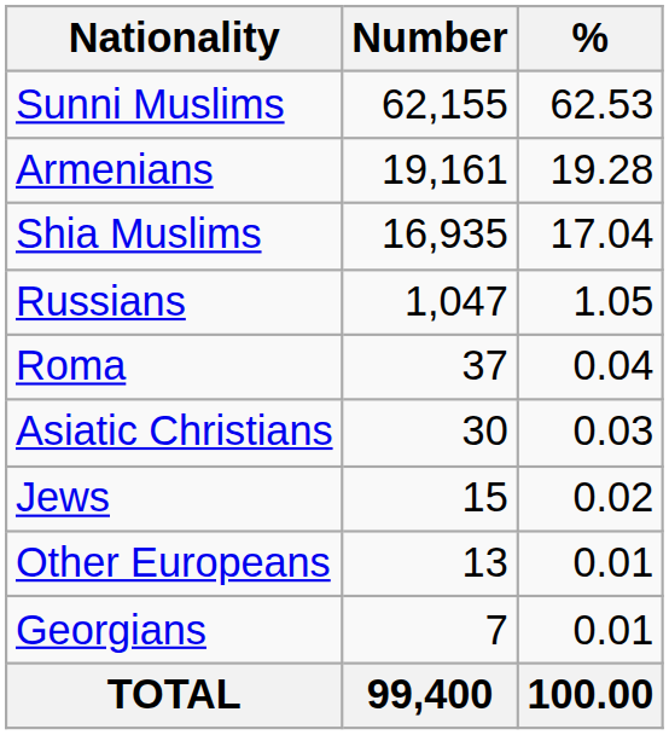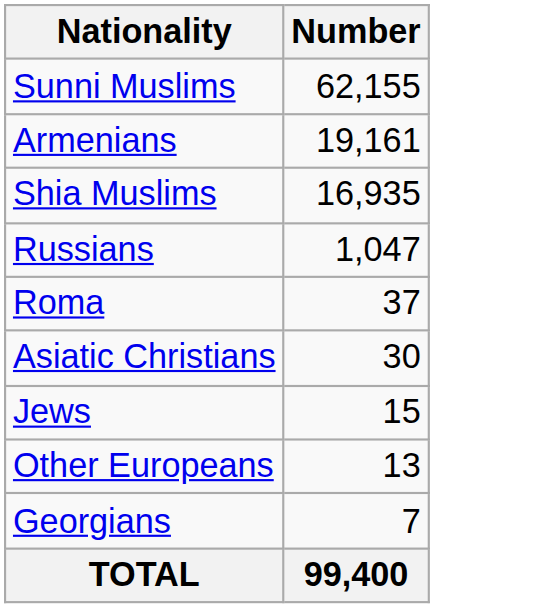 <table class="wikitable sortable">
 <tr>
 <th>Nationality</th>
 <th>Number</th>
-<th>%</th>
 </tr>
 <tr>
 <td><a href='#'>Sunni Muslims</a></td>
 <td align="right">62,155</td>
-<td align="right">62.53</td>
 </tr>
 <tr>
 <td><a href='#'>Armenians</a></td>
 <td align="right">19,161</td>
-<td align="right">19.28</td>
 </tr>
 <tr>
 <td><a href='#'>Shia Muslims</a></td>
 <td align="right">16,935</td>
-<td align="right">17.04</td>
 </tr>
 <tr>
 <td><a href='#'>Russians</a></td>
 <td align="right">1,047</td>
-<td align="right">1.05</td>
 </tr>
 <tr>
 <td><a href='#'>Roma</a></td>
 <td align="right">37</td>
-<td align="right">0.04</td>
 </tr>
 <tr>
 <td><a href='#'>Asiatic Christians</a></td>
 <td align="right">30</td>
-<td align="right">0.03</td>
 </tr>
 <tr>
 <td><a href='#'>Jews</a></td>
 <td align="right">15</td>
-<td align="right">0.02</td>
 </tr>
 <tr>
 <td><a href='#'>Other Europeans</a></td>
 <td align="right">13</td>
-<td align="right">0.01</td>
 </tr>
 <tr>
 <td><a href='#'>Georgians</a></td>
 <td align="right">7</td>
-<td align="right">0.01</td>
 </tr>
 <tr>
 <th>TOTAL</th>
 <th>99,400</th>
-<th>100.00</th>
 </tr>
 </table>
